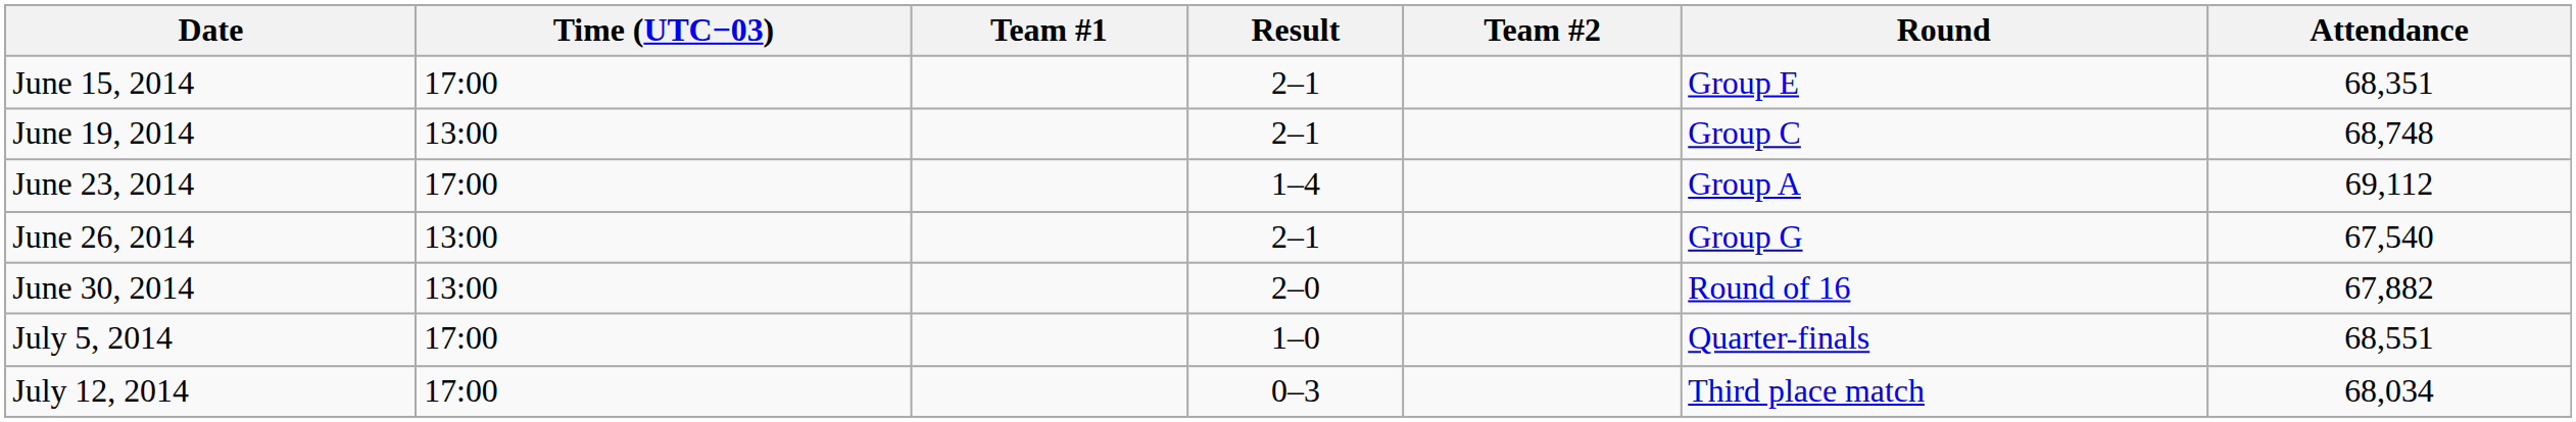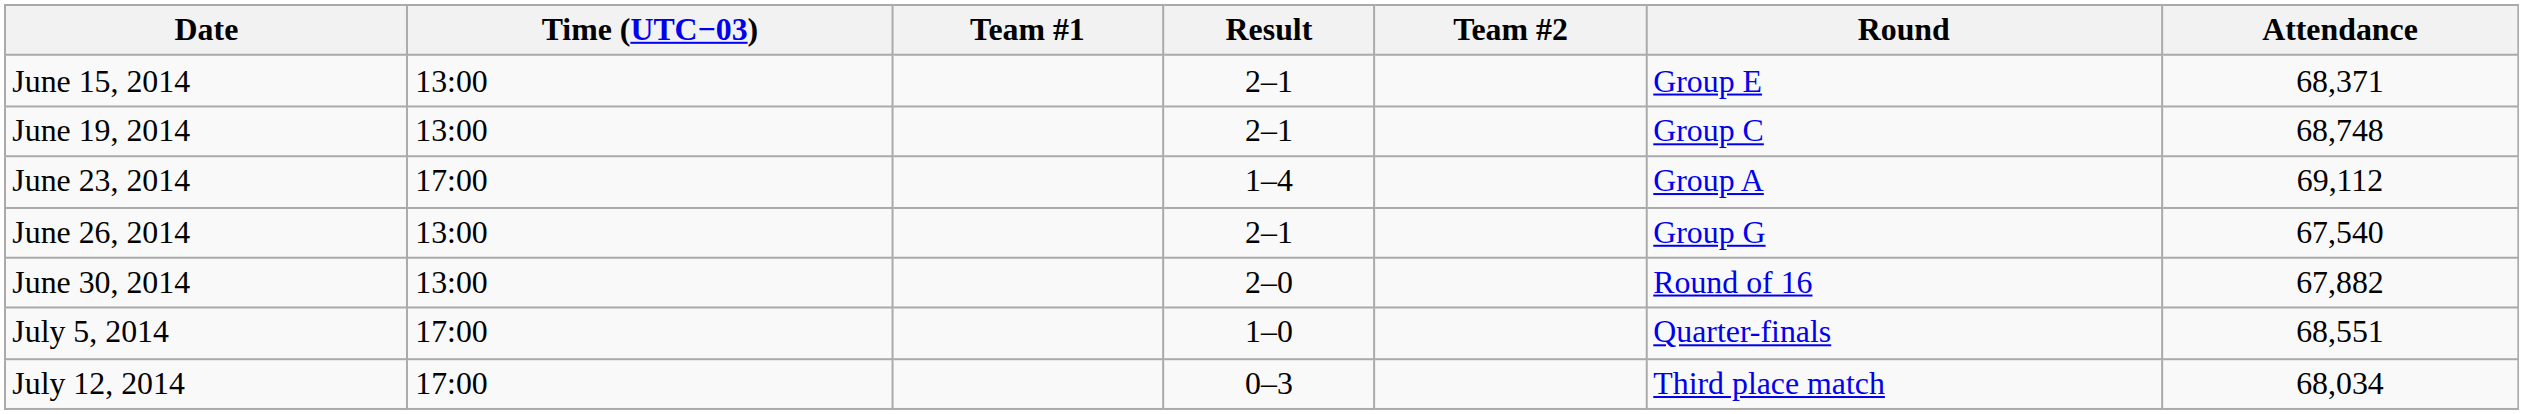 <table class="wikitable"  style="text-align:left; width:100%;">
 <tr>
 <th>Date</th>
 <th>Time (<a href='#'>UTC−03</a>)</th>
 <th>Team #1</th>
 <th>Result</th>
 <th>Team #2</th>
 <th>Round</th>
 <th>Attendance</th>
 </tr>
 <tr>
 <td>June 15, 2014</td>
-<td>17:00</td>
+<td>13:00</td>
 <td></td>
 <td style="text-align:center;">2–1</td>
 <td></td>
 <td><a href='#'>Group E</a></td>
-<td style="text-align:center;">68,351</td>
+<td style="text-align:center;">68,371</td>
 </tr>
 <tr>
 <td>June 19, 2014</td>
 <td>13:00</td>
 <td></td>
 <td style="text-align:center;">2–1</td>
 <td></td>
 <td><a href='#'>Group C</a></td>
 <td style="text-align:center;">68,748</td>
 </tr>
 <tr>
 <td>June 23, 2014</td>
 <td>17:00</td>
 <td></td>
 <td style="text-align:center;">1–4</td>
 <td></td>
 <td><a href='#'>Group A</a></td>
 <td style="text-align:center;">69,112</td>
 </tr>
 <tr>
 <td>June 26, 2014</td>
 <td>13:00</td>
 <td></td>
 <td style="text-align:center;">2–1</td>
 <td></td>
 <td><a href='#'>Group G</a></td>
 <td style="text-align:center;">67,540</td>
 </tr>
 <tr>
 <td>June 30, 2014</td>
 <td>13:00</td>
 <td></td>
 <td style="text-align:center;">2–0</td>
 <td></td>
 <td><a href='#'>Round of 16</a></td>
 <td style="text-align:center;">67,882</td>
 </tr>
 <tr>
 <td>July 5, 2014</td>
 <td>17:00</td>
 <td></td>
 <td style="text-align:center;">1–0</td>
 <td></td>
 <td><a href='#'>Quarter-finals</a></td>
 <td style="text-align:center;">68,551</td>
 </tr>
 <tr>
 <td>July 12, 2014</td>
 <td>17:00</td>
 <td></td>
 <td style="text-align:center;">0–3</td>
 <td></td>
 <td><a href='#'>Third place match</a></td>
 <td style="text-align:center;">68,034</td>
 </tr>
 </table>
